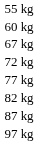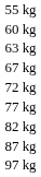 <table>
 <tr>
 <td>55 kg<br></td>
 <td></td>
 <td></td>
 <td></td>
 </tr>
 <tr>
 <td>60 kg<br></td>
+<td></td>
+<td></td>
+<td></td>
+</tr>
+<tr>
+<td>63 kg<br></td>
 <td></td>
 <td></td>
 <td></td>
 </tr>
 <tr>
 <td rowspan=2>67 kg<br></td>
 <td rowspan=2></td>
 <td rowspan=2></td>
 <td></td>
 </tr>
 <tr>
 <td></td>
 </tr>
 <tr>
 <td>72 kg<br></td>
 <td></td>
 <td></td>
 <td></td>
 </tr>
 <tr>
 <td rowspan=2>77 kg<br></td>
 <td rowspan=2></td>
 <td rowspan=2></td>
 <td></td>
 </tr>
 <tr>
 <td></td>
 </tr>
 <tr>
 <td rowspan=2>82 kg<br></td>
 <td rowspan=2></td>
 <td rowspan=2></td>
 <td></td>
 </tr>
 <tr>
 <td></td>
 </tr>
 <tr>
 <td>87 kg<br></td>
 <td></td>
 <td></td>
 <td></td>
 </tr>
 <tr>
 <td rowspan=2>97 kg<br></td>
 <td rowspan=2></td>
 <td rowspan=2></td>
 <td></td>
 </tr>
 <tr>
 <td></td>
 </tr>
 </table>
